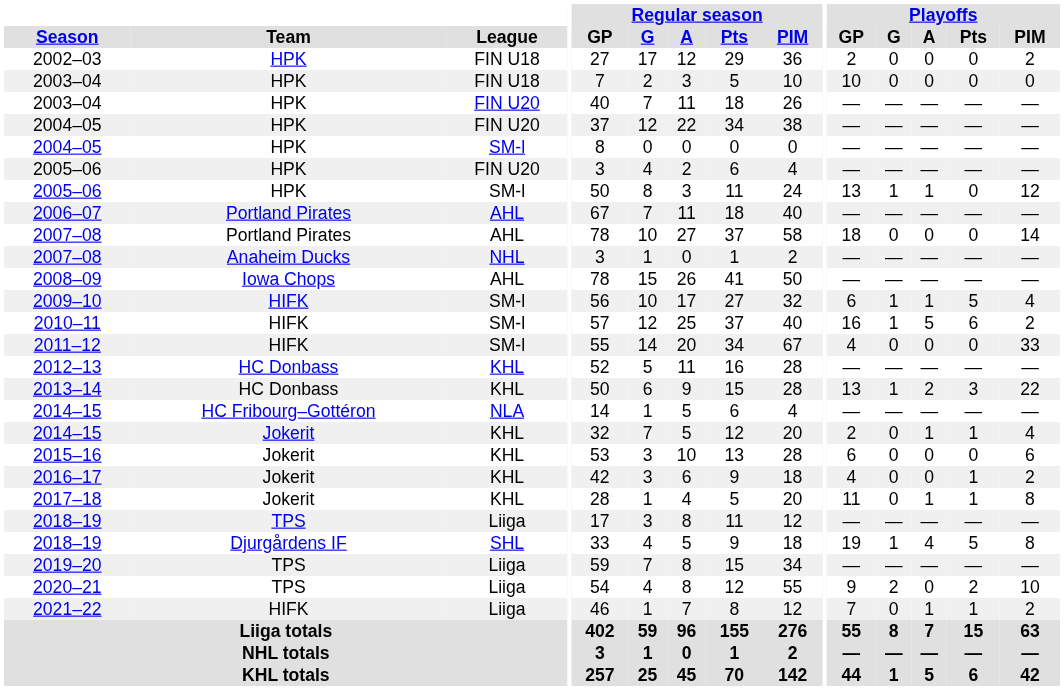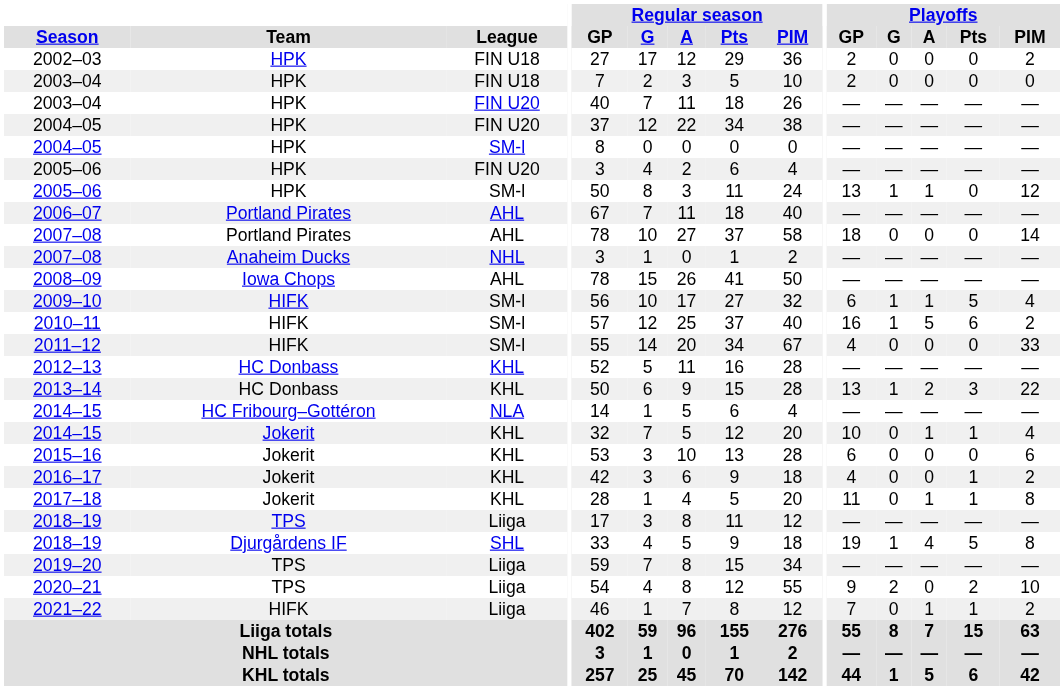 <table border="0" cellpadding="1" cellspacing="0" style="text-align:center; width:60em">
 <tr bgcolor="#e0e0e0">
 <th colspan="3" bgcolor="#ffffff"></th>
 <th rowspan="99" bgcolor="#ffffff"></th>
 <th colspan="5"><a href='#'>Regular season</a></th>
 <th rowspan="99" bgcolor="#ffffff"></th>
 <th colspan="5"><a href='#'>Playoffs</a></th>
 </tr>
 <tr bgcolor="#e0e0e0">
 <th><a href='#'>Season</a></th>
 <th>Team</th>
 <th>League</th>
 <th>GP</th>
 <th><a href='#'>G</a></th>
 <th><a href='#'>A</a></th>
 <th><a href='#'>Pts</a></th>
 <th><a href='#'>PIM</a></th>
 <th>GP</th>
 <th>G</th>
 <th>A</th>
 <th>Pts</th>
 <th>PIM</th>
 </tr>
 <tr>
 <td>2002–03</td>
 <td><a href='#'>HPK</a></td>
 <td>FIN U18</td>
 <td>27</td>
 <td>17</td>
 <td>12</td>
 <td>29</td>
 <td>36</td>
 <td>2</td>
 <td>0</td>
 <td>0</td>
 <td>0</td>
 <td>2</td>
 </tr>
 <tr bgcolor="#f0f0f0">
 <td>2003–04</td>
 <td>HPK</td>
 <td>FIN U18</td>
 <td>7</td>
 <td>2</td>
 <td>3</td>
 <td>5</td>
 <td>10</td>
-<td>10</td>
+<td>2</td>
 <td>0</td>
 <td>0</td>
 <td>0</td>
 <td>0</td>
 </tr>
 <tr>
 <td>2003–04</td>
 <td>HPK</td>
 <td><a href='#'>FIN U20</a></td>
 <td>40</td>
 <td>7</td>
 <td>11</td>
 <td>18</td>
 <td>26</td>
 <td>—</td>
 <td>—</td>
 <td>—</td>
 <td>—</td>
 <td>—</td>
 </tr>
 <tr bgcolor="#f0f0f0">
 <td>2004–05</td>
 <td>HPK</td>
 <td>FIN U20</td>
 <td>37</td>
 <td>12</td>
 <td>22</td>
 <td>34</td>
 <td>38</td>
 <td>—</td>
 <td>—</td>
 <td>—</td>
 <td>—</td>
 <td>—</td>
 </tr>
 <tr>
 <td><a href='#'>2004–05</a></td>
 <td>HPK</td>
 <td><a href='#'>SM-l</a></td>
 <td>8</td>
 <td>0</td>
 <td>0</td>
 <td>0</td>
 <td>0</td>
 <td>—</td>
 <td>—</td>
 <td>—</td>
 <td>—</td>
 <td>—</td>
 </tr>
 <tr bgcolor="#f0f0f0">
 <td>2005–06</td>
 <td>HPK</td>
 <td>FIN U20</td>
 <td>3</td>
 <td>4</td>
 <td>2</td>
 <td>6</td>
 <td>4</td>
 <td>—</td>
 <td>—</td>
 <td>—</td>
 <td>—</td>
 <td>—</td>
 </tr>
 <tr>
 <td><a href='#'>2005–06</a></td>
 <td>HPK</td>
 <td>SM-l</td>
 <td>50</td>
 <td>8</td>
 <td>3</td>
 <td>11</td>
 <td>24</td>
 <td>13</td>
 <td>1</td>
 <td>1</td>
 <td>0</td>
 <td>12</td>
 </tr>
 <tr style="background-color: #f0f0f0">
 <td><a href='#'>2006–07</a></td>
 <td><a href='#'>Portland Pirates</a></td>
 <td><a href='#'>AHL</a></td>
 <td>67</td>
 <td>7</td>
 <td>11</td>
 <td>18</td>
 <td>40</td>
 <td>—</td>
 <td>—</td>
 <td>—</td>
 <td>—</td>
 <td>—</td>
 </tr>
 <tr>
 <td><a href='#'>2007–08</a></td>
 <td>Portland Pirates</td>
 <td>AHL</td>
 <td>78</td>
 <td>10</td>
 <td>27</td>
 <td>37</td>
 <td>58</td>
 <td>18</td>
 <td>0</td>
 <td>0</td>
 <td>0</td>
 <td>14</td>
 </tr>
 <tr bgcolor="#f0f0f0">
 <td><a href='#'>2007–08</a></td>
 <td><a href='#'>Anaheim Ducks</a></td>
 <td><a href='#'>NHL</a></td>
 <td>3</td>
 <td>1</td>
 <td>0</td>
 <td>1</td>
 <td>2</td>
 <td>—</td>
 <td>—</td>
 <td>—</td>
 <td>—</td>
 <td>—</td>
 </tr>
 <tr>
 <td><a href='#'>2008–09</a></td>
 <td><a href='#'>Iowa Chops</a></td>
 <td>AHL</td>
 <td>78</td>
 <td>15</td>
 <td>26</td>
 <td>41</td>
 <td>50</td>
 <td>—</td>
 <td>—</td>
 <td>—</td>
 <td>—</td>
 <td>—</td>
 </tr>
 <tr style="background-color: #f0f0f0">
 <td><a href='#'>2009–10</a></td>
 <td><a href='#'>HIFK</a></td>
 <td>SM-l</td>
 <td>56</td>
 <td>10</td>
 <td>17</td>
 <td>27</td>
 <td>32</td>
 <td>6</td>
 <td>1</td>
 <td>1</td>
 <td>5</td>
 <td>4</td>
 </tr>
 <tr>
 <td><a href='#'>2010–11</a></td>
 <td>HIFK</td>
 <td>SM-l</td>
 <td>57</td>
 <td>12</td>
 <td>25</td>
 <td>37</td>
 <td>40</td>
 <td>16</td>
 <td>1</td>
 <td>5</td>
 <td>6</td>
 <td>2</td>
 </tr>
 <tr bgcolor="#f0f0f0">
 <td><a href='#'>2011–12</a></td>
 <td>HIFK</td>
 <td>SM-l</td>
 <td>55</td>
 <td>14</td>
 <td>20</td>
 <td>34</td>
 <td>67</td>
 <td>4</td>
 <td>0</td>
 <td>0</td>
 <td>0</td>
 <td>33</td>
 </tr>
 <tr>
 <td><a href='#'>2012–13</a></td>
 <td><a href='#'>HC Donbass</a></td>
 <td><a href='#'>KHL</a></td>
 <td>52</td>
 <td>5</td>
 <td>11</td>
 <td>16</td>
 <td>28</td>
 <td>—</td>
 <td>—</td>
 <td>—</td>
 <td>—</td>
 <td>—</td>
 </tr>
 <tr bgcolor="#f0f0f0">
 <td><a href='#'>2013–14</a></td>
 <td>HC Donbass</td>
 <td>KHL</td>
 <td>50</td>
 <td>6</td>
 <td>9</td>
 <td>15</td>
 <td>28</td>
 <td>13</td>
 <td>1</td>
 <td>2</td>
 <td>3</td>
 <td>22</td>
 </tr>
 <tr>
 <td><a href='#'>2014–15</a></td>
 <td><a href='#'>HC Fribourg–Gottéron</a></td>
 <td><a href='#'>NLA</a></td>
 <td>14</td>
 <td>1</td>
 <td>5</td>
 <td>6</td>
 <td>4</td>
 <td>—</td>
 <td>—</td>
 <td>—</td>
 <td>—</td>
 <td>—</td>
 </tr>
 <tr bgcolor="#f0f0f0">
 <td><a href='#'>2014–15</a></td>
 <td><a href='#'>Jokerit</a></td>
 <td>KHL</td>
 <td>32</td>
 <td>7</td>
 <td>5</td>
 <td>12</td>
 <td>20</td>
-<td>2</td>
+<td>10</td>
 <td>0</td>
 <td>1</td>
 <td>1</td>
 <td>4</td>
 </tr>
 <tr>
 <td><a href='#'>2015–16</a></td>
 <td>Jokerit</td>
 <td>KHL</td>
 <td>53</td>
 <td>3</td>
 <td>10</td>
 <td>13</td>
 <td>28</td>
 <td>6</td>
 <td>0</td>
 <td>0</td>
 <td>0</td>
 <td>6</td>
 </tr>
 <tr bgcolor="#f0f0f0">
 <td><a href='#'>2016–17</a></td>
 <td>Jokerit</td>
 <td>KHL</td>
 <td>42</td>
 <td>3</td>
 <td>6</td>
 <td>9</td>
 <td>18</td>
 <td>4</td>
 <td>0</td>
 <td>0</td>
 <td>1</td>
 <td>2</td>
 </tr>
 <tr>
 <td><a href='#'>2017–18</a></td>
 <td>Jokerit</td>
 <td>KHL</td>
 <td>28</td>
 <td>1</td>
 <td>4</td>
 <td>5</td>
 <td>20</td>
 <td>11</td>
 <td>0</td>
 <td>1</td>
 <td>1</td>
 <td>8</td>
 </tr>
 <tr bgcolor="#f0f0f0">
 <td><a href='#'>2018–19</a></td>
 <td><a href='#'>TPS</a></td>
 <td>Liiga</td>
 <td>17</td>
 <td>3</td>
 <td>8</td>
 <td>11</td>
 <td>12</td>
 <td>—</td>
 <td>—</td>
 <td>—</td>
 <td>—</td>
 <td>—</td>
 </tr>
 <tr>
 <td><a href='#'>2018–19</a></td>
 <td><a href='#'>Djurgårdens IF</a></td>
 <td><a href='#'>SHL</a></td>
 <td>33</td>
 <td>4</td>
 <td>5</td>
 <td>9</td>
 <td>18</td>
 <td>19</td>
 <td>1</td>
 <td>4</td>
 <td>5</td>
 <td>8</td>
 </tr>
 <tr bgcolor="#f0f0f0">
 <td><a href='#'>2019–20</a></td>
 <td>TPS</td>
 <td>Liiga</td>
 <td>59</td>
 <td>7</td>
 <td>8</td>
 <td>15</td>
 <td>34</td>
 <td>—</td>
 <td>—</td>
 <td>—</td>
 <td>—</td>
 <td>—</td>
 </tr>
 <tr>
 <td><a href='#'>2020–21</a></td>
 <td>TPS</td>
 <td>Liiga</td>
 <td>54</td>
 <td>4</td>
 <td>8</td>
 <td>12</td>
 <td>55</td>
 <td>9</td>
 <td>2</td>
 <td>0</td>
 <td>2</td>
 <td>10</td>
 </tr>
 <tr bgcolor="#f0f0f0">
 <td><a href='#'>2021–22</a></td>
 <td>HIFK</td>
 <td>Liiga</td>
 <td>46</td>
 <td>1</td>
 <td>7</td>
 <td>8</td>
 <td>12</td>
 <td>7</td>
 <td>0</td>
 <td>1</td>
 <td>1</td>
 <td>2</td>
 </tr>
 <tr bgcolor="#e0e0e0">
 <th colspan="3">Liiga totals</th>
 <th>402</th>
 <th>59</th>
 <th>96</th>
 <th>155</th>
 <th>276</th>
 <th>55</th>
 <th>8</th>
 <th>7</th>
 <th>15</th>
 <th>63</th>
 </tr>
 <tr bgcolor="#e0e0e0">
 <th colspan="3">NHL totals</th>
 <th>3</th>
 <th>1</th>
 <th>0</th>
 <th>1</th>
 <th>2</th>
 <th>—</th>
 <th>—</th>
 <th>—</th>
 <th>—</th>
 <th>—</th>
 </tr>
 <tr bgcolor="#e0e0e0">
 <th colspan="3">KHL totals</th>
 <th>257</th>
 <th>25</th>
 <th>45</th>
 <th>70</th>
 <th>142</th>
 <th>44</th>
 <th>1</th>
 <th>5</th>
 <th>6</th>
 <th>42</th>
 </tr>
 </table>
